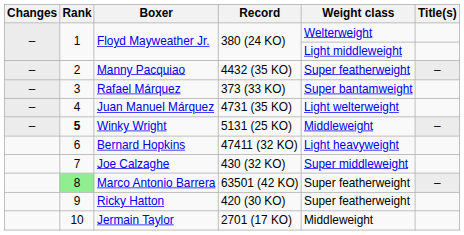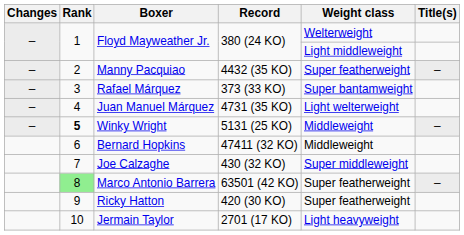 <table class="wikitable ">
 <tr>
 <th>Changes</th>
 <th>Rank</th>
 <th>Boxer</th>
 <th>Record</th>
 <th>Weight class</th>
 <th>Title(s)</th>
 </tr>
 <tr>
 <td rowspan=2 align=center bgcolor=#ECECEC>–</td>
 <td rowspan=2 align=center>1</td>
 <td rowspan=2><a href='#'>Floyd Mayweather Jr.</a></td>
 <td rowspan=2>380 (24 KO)</td>
 <td><a href='#'>Welterweight</a></td>
 <td></td>
 </tr>
 <tr>
 <td><a href='#'>Light middleweight</a></td>
 <td></td>
 </tr>
 <tr>
 <td align=center bgcolor=#ECECEC>–</td>
 <td align=center>2</td>
 <td><a href='#'>Manny Pacquiao</a></td>
 <td>4432 (35 KO)</td>
 <td><a href='#'>Super featherweight</a></td>
 <td align=center bgcolor=#ECECEC data-sort-value="Z">–</td>
 </tr>
 <tr>
 <td align=center bgcolor=#ECECEC>–</td>
 <td align=center>3</td>
 <td><a href='#'>Rafael Márquez</a></td>
 <td>373 (33 KO)</td>
 <td><a href='#'>Super bantamweight</a></td>
 <td></td>
 </tr>
 <tr>
 <td align=center bgcolor=#ECECEC>–</td>
 <td align=center>4</td>
 <td><a href='#'>Juan Manuel Márquez</a></td>
 <td>4731 (35 KO)</td>
 <td><a href='#'>Light welterweight</a></td>
 <td></td>
 </tr>
 <tr>
 <td align=center bgcolor=#ECECEC>–</td>
 <td align=center><strong>5</strong></td>
 <td><a href='#'>Winky Wright</a></td>
 <td>5131 (25 KO)</td>
 <td><a href='#'>Middleweight</a></td>
 <td align=center bgcolor=#ECECEC data-sort-value="Z">–</td>
 </tr>
 <tr>
 <td align=center></td>
 <td align=center>6</td>
 <td><a href='#'>Bernard Hopkins</a></td>
 <td>47411 (32 KO)</td>
-<td><a href='#'>Light heavyweight</a></td>
+<td>Middleweight</td>
 <td></td>
 </tr>
 <tr>
 <td align=center></td>
 <td align=center>7</td>
 <td><a href='#'>Joe Calzaghe</a></td>
 <td>430 (32 KO)</td>
 <td><a href='#'>Super middleweight</a></td>
 <td></td>
 </tr>
 <tr>
 <td align=center></td>
 <td align=center style="background: lightgreen;">8</td>
 <td><a href='#'>Marco Antonio Barrera</a></td>
 <td>63501 (42 KO)</td>
 <td>Super featherweight</td>
 <td align=center bgcolor=#ECECEC data-sort-value="Z">–</td>
 </tr>
 <tr>
 <td align=center></td>
 <td align=center>9</td>
 <td><a href='#'>Ricky Hatton</a></td>
 <td>420 (30 KO)</td>
 <td>Super featherweight</td>
 <td></td>
 </tr>
 <tr>
 <td align=center></td>
 <td align=center>10</td>
 <td><a href='#'>Jermain Taylor</a></td>
 <td>2701 (17 KO)</td>
-<td>Middleweight</td>
+<td><a href='#'>Light heavyweight</a></td>
 <td></td>
 </tr>
 </table>
